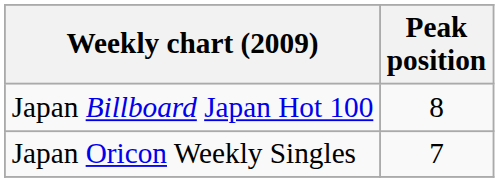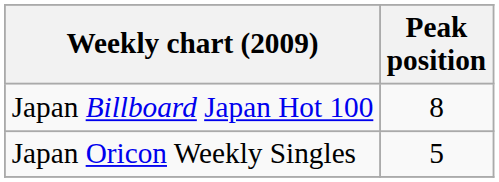 <table class="wikitable">
 <tr>
 <th>Weekly chart (2009)</th>
 <th>Peak<br>position</th>
 </tr>
 <tr>
 <td>Japan <em><a href='#'>Billboard</a></em> <a href='#'>Japan Hot 100</a></td>
 <td align="center">8</td>
 </tr>
 <tr>
 <td>Japan <a href='#'>Oricon</a> Weekly Singles</td>
-<td align="center">7</td>
+<td align="center">5</td>
 </tr>
 </table>
